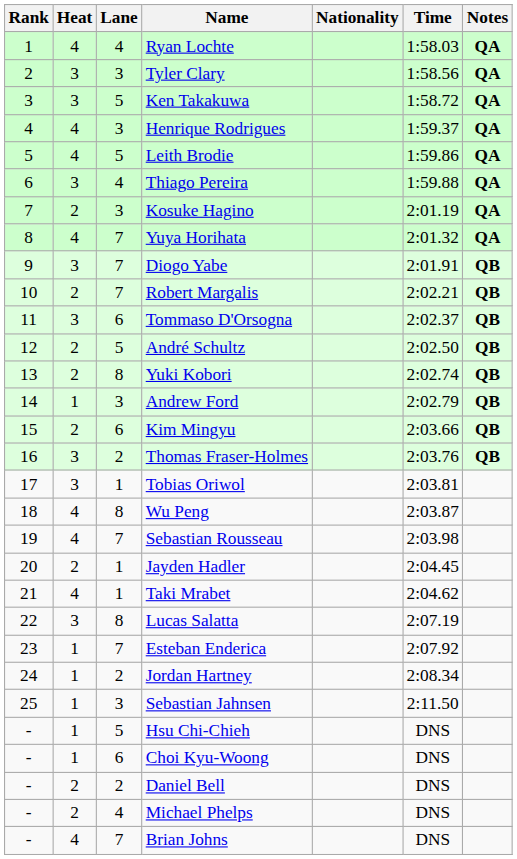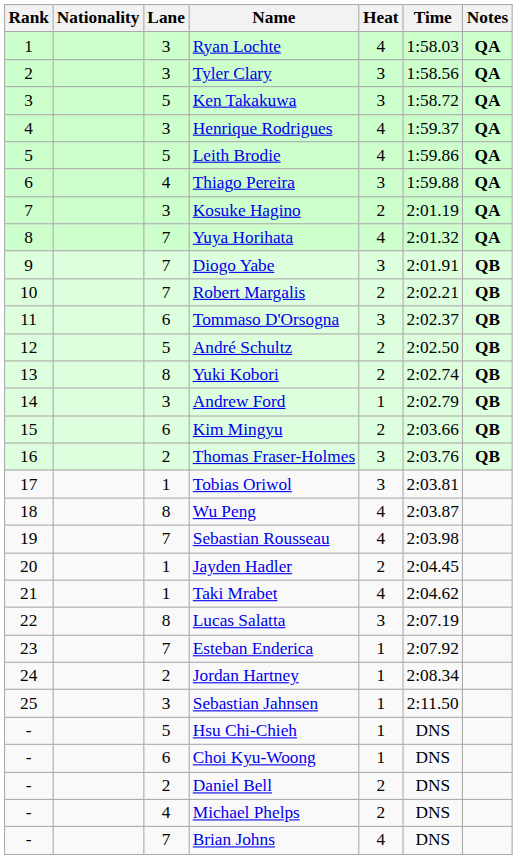 <table class="wikitable sortable" style="text-align:center">
 <tr>
 <th>Rank</th>
-<th>Heat</th>
+<th>Nationality</th>
 <th>Lane</th>
 <th>Name</th>
-<th>Nationality</th>
+<th>Heat</th>
 <th>Time</th>
 <th>Notes</th>
 </tr>
 <tr bgcolor=ccffcc>
 <td>1</td>
+<td align=left></td>
+<td>3</td>
+<td align=left><a href='#'>Ryan Lochte</a></td>
 <td>4</td>
-<td>4</td>
-<td align=left><a href='#'>Ryan Lochte</a></td>
-<td align=left></td>
 <td>1:58.03</td>
 <td><strong>QA</strong></td>
 </tr>
 <tr bgcolor=ccffcc>
 <td>2</td>
-<td>3</td>
+<td align=left></td>
 <td>3</td>
 <td align=left><a href='#'>Tyler Clary</a></td>
-<td align=left></td>
+<td>3</td>
 <td>1:58.56</td>
 <td><strong>QA</strong></td>
 </tr>
 <tr bgcolor=ccffcc>
 <td>3</td>
-<td>3</td>
+<td align=left></td>
 <td>5</td>
 <td align=left><a href='#'>Ken Takakuwa</a></td>
-<td align=left></td>
+<td>3</td>
 <td>1:58.72</td>
 <td><strong>QA</strong></td>
 </tr>
 <tr bgcolor=ccffcc>
 <td>4</td>
-<td>4</td>
+<td align=left></td>
 <td>3</td>
 <td align=left><a href='#'>Henrique Rodrigues</a></td>
-<td align=left></td>
+<td>4</td>
 <td>1:59.37</td>
 <td><strong>QA</strong></td>
 </tr>
 <tr bgcolor=ccffcc>
 <td>5</td>
-<td>4</td>
+<td align=left></td>
 <td>5</td>
 <td align=left><a href='#'>Leith Brodie</a></td>
-<td align=left></td>
+<td>4</td>
 <td>1:59.86</td>
 <td><strong>QA</strong></td>
 </tr>
 <tr bgcolor=ccffcc>
 <td>6</td>
-<td>3</td>
+<td align=left></td>
 <td>4</td>
 <td align=left><a href='#'>Thiago Pereira</a></td>
-<td align=left></td>
+<td>3</td>
 <td>1:59.88</td>
 <td><strong>QA</strong></td>
 </tr>
 <tr bgcolor=ccffcc>
 <td>7</td>
-<td>2</td>
+<td align=left></td>
 <td>3</td>
 <td align=left><a href='#'>Kosuke Hagino</a></td>
-<td align=left></td>
+<td>2</td>
 <td>2:01.19</td>
 <td><strong>QA</strong></td>
 </tr>
 <tr bgcolor=ccffcc>
 <td>8</td>
-<td>4</td>
+<td align=left></td>
 <td>7</td>
 <td align=left><a href='#'>Yuya Horihata</a></td>
-<td align=left></td>
+<td>4</td>
 <td>2:01.32</td>
 <td><strong>QA</strong></td>
 </tr>
 <tr bgcolor=ddffdd>
 <td>9</td>
-<td>3</td>
+<td align=left></td>
 <td>7</td>
 <td align=left><a href='#'>Diogo Yabe</a></td>
-<td align=left></td>
+<td>3</td>
 <td>2:01.91</td>
 <td><strong>QB</strong></td>
 </tr>
 <tr bgcolor=ddffdd>
 <td>10</td>
-<td>2</td>
+<td align=left></td>
 <td>7</td>
 <td align=left><a href='#'>Robert Margalis</a></td>
-<td align=left></td>
+<td>2</td>
 <td>2:02.21</td>
 <td><strong>QB</strong></td>
 </tr>
 <tr bgcolor=ddffdd>
 <td>11</td>
-<td>3</td>
+<td align=left></td>
 <td>6</td>
 <td align=left><a href='#'>Tommaso D'Orsogna</a></td>
-<td align=left></td>
+<td>3</td>
 <td>2:02.37</td>
 <td><strong>QB</strong></td>
 </tr>
 <tr bgcolor=ddffdd>
 <td>12</td>
-<td>2</td>
+<td align=left></td>
 <td>5</td>
 <td align=left><a href='#'>André Schultz</a></td>
-<td align=left></td>
+<td>2</td>
 <td>2:02.50</td>
 <td><strong>QB</strong></td>
 </tr>
 <tr bgcolor=ddffdd>
 <td>13</td>
-<td>2</td>
+<td align=left></td>
 <td>8</td>
 <td align=left><a href='#'>Yuki Kobori</a></td>
-<td align=left></td>
+<td>2</td>
 <td>2:02.74</td>
 <td><strong>QB</strong></td>
 </tr>
 <tr bgcolor=ddffdd>
 <td>14</td>
-<td>1</td>
+<td align=left></td>
 <td>3</td>
 <td align=left><a href='#'>Andrew Ford</a></td>
-<td align=left></td>
+<td>1</td>
 <td>2:02.79</td>
 <td><strong>QB</strong></td>
 </tr>
 <tr bgcolor=ddffdd>
 <td>15</td>
-<td>2</td>
+<td align=left></td>
 <td>6</td>
 <td align=left><a href='#'>Kim Mingyu</a></td>
-<td align=left></td>
+<td>2</td>
 <td>2:03.66</td>
 <td><strong>QB</strong></td>
 </tr>
 <tr bgcolor=ddffdd>
 <td>16</td>
-<td>3</td>
+<td align=left></td>
 <td>2</td>
 <td align=left><a href='#'>Thomas Fraser-Holmes</a></td>
-<td align=left></td>
+<td>3</td>
 <td>2:03.76</td>
 <td><strong>QB</strong></td>
 </tr>
 <tr>
 <td>17</td>
-<td>3</td>
+<td align=left></td>
 <td>1</td>
 <td align=left><a href='#'>Tobias Oriwol</a></td>
-<td align=left></td>
+<td>3</td>
 <td>2:03.81</td>
 <td></td>
 </tr>
 <tr>
 <td>18</td>
-<td>4</td>
+<td align=left></td>
 <td>8</td>
 <td align=left><a href='#'>Wu Peng</a></td>
-<td align=left></td>
+<td>4</td>
 <td>2:03.87</td>
 <td></td>
 </tr>
 <tr>
 <td>19</td>
-<td>4</td>
+<td align=left></td>
 <td>7</td>
 <td align=left><a href='#'>Sebastian Rousseau</a></td>
-<td align=left></td>
+<td>4</td>
 <td>2:03.98</td>
 <td></td>
 </tr>
 <tr>
 <td>20</td>
-<td>2</td>
+<td align=left></td>
 <td>1</td>
 <td align=left><a href='#'>Jayden Hadler</a></td>
-<td align=left></td>
+<td>2</td>
 <td>2:04.45</td>
 <td></td>
 </tr>
 <tr>
 <td>21</td>
-<td>4</td>
+<td align=left></td>
 <td>1</td>
 <td align=left><a href='#'>Taki Mrabet</a></td>
-<td align=left></td>
+<td>4</td>
 <td>2:04.62</td>
 <td></td>
 </tr>
 <tr>
 <td>22</td>
-<td>3</td>
+<td align=left></td>
 <td>8</td>
 <td align=left><a href='#'>Lucas Salatta</a></td>
-<td align=left></td>
+<td>3</td>
 <td>2:07.19</td>
 <td></td>
 </tr>
 <tr>
 <td>23</td>
-<td>1</td>
+<td align=left></td>
 <td>7</td>
 <td align=left><a href='#'>Esteban Enderica</a></td>
-<td align=left></td>
+<td>1</td>
 <td>2:07.92</td>
 <td></td>
 </tr>
 <tr>
 <td>24</td>
-<td>1</td>
+<td align=left></td>
 <td>2</td>
 <td align=left><a href='#'>Jordan Hartney</a></td>
-<td align=left></td>
+<td>1</td>
 <td>2:08.34</td>
 <td></td>
 </tr>
 <tr>
 <td>25</td>
-<td>1</td>
+<td align=left></td>
 <td>3</td>
 <td align=left><a href='#'>Sebastian Jahnsen</a></td>
-<td align=left></td>
+<td>1</td>
 <td>2:11.50</td>
 <td></td>
 </tr>
 <tr>
 <td>-</td>
-<td>1</td>
+<td align=left></td>
 <td>5</td>
 <td align=left><a href='#'>Hsu Chi-Chieh</a></td>
-<td align=left></td>
+<td>1</td>
 <td>DNS</td>
 <td></td>
 </tr>
 <tr>
 <td>-</td>
-<td>1</td>
+<td align=left></td>
 <td>6</td>
 <td align=left><a href='#'>Choi Kyu-Woong</a></td>
-<td align=left></td>
+<td>1</td>
 <td>DNS</td>
 <td></td>
 </tr>
 <tr>
 <td>-</td>
-<td>2</td>
+<td align=left></td>
 <td>2</td>
 <td align=left><a href='#'>Daniel Bell</a></td>
-<td align=left></td>
+<td>2</td>
 <td>DNS</td>
 <td></td>
 </tr>
 <tr>
 <td>-</td>
-<td>2</td>
+<td align=left></td>
 <td>4</td>
 <td align=left><a href='#'>Michael Phelps</a></td>
-<td align=left></td>
+<td>2</td>
 <td>DNS</td>
 <td></td>
 </tr>
 <tr>
 <td>-</td>
-<td>4</td>
+<td align=left></td>
 <td>7</td>
 <td align=left><a href='#'>Brian Johns</a></td>
-<td align=left></td>
+<td>4</td>
 <td>DNS</td>
 <td></td>
 </tr>
 </table>
